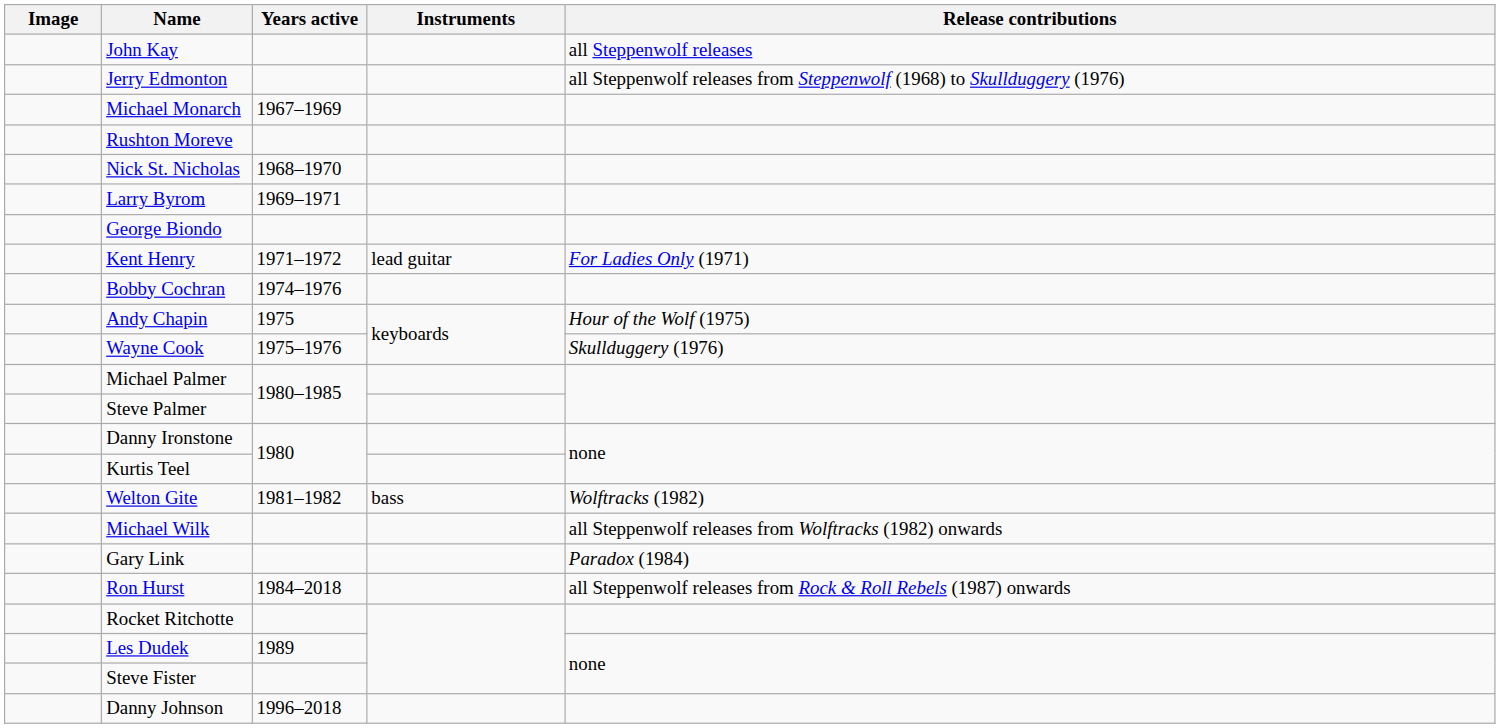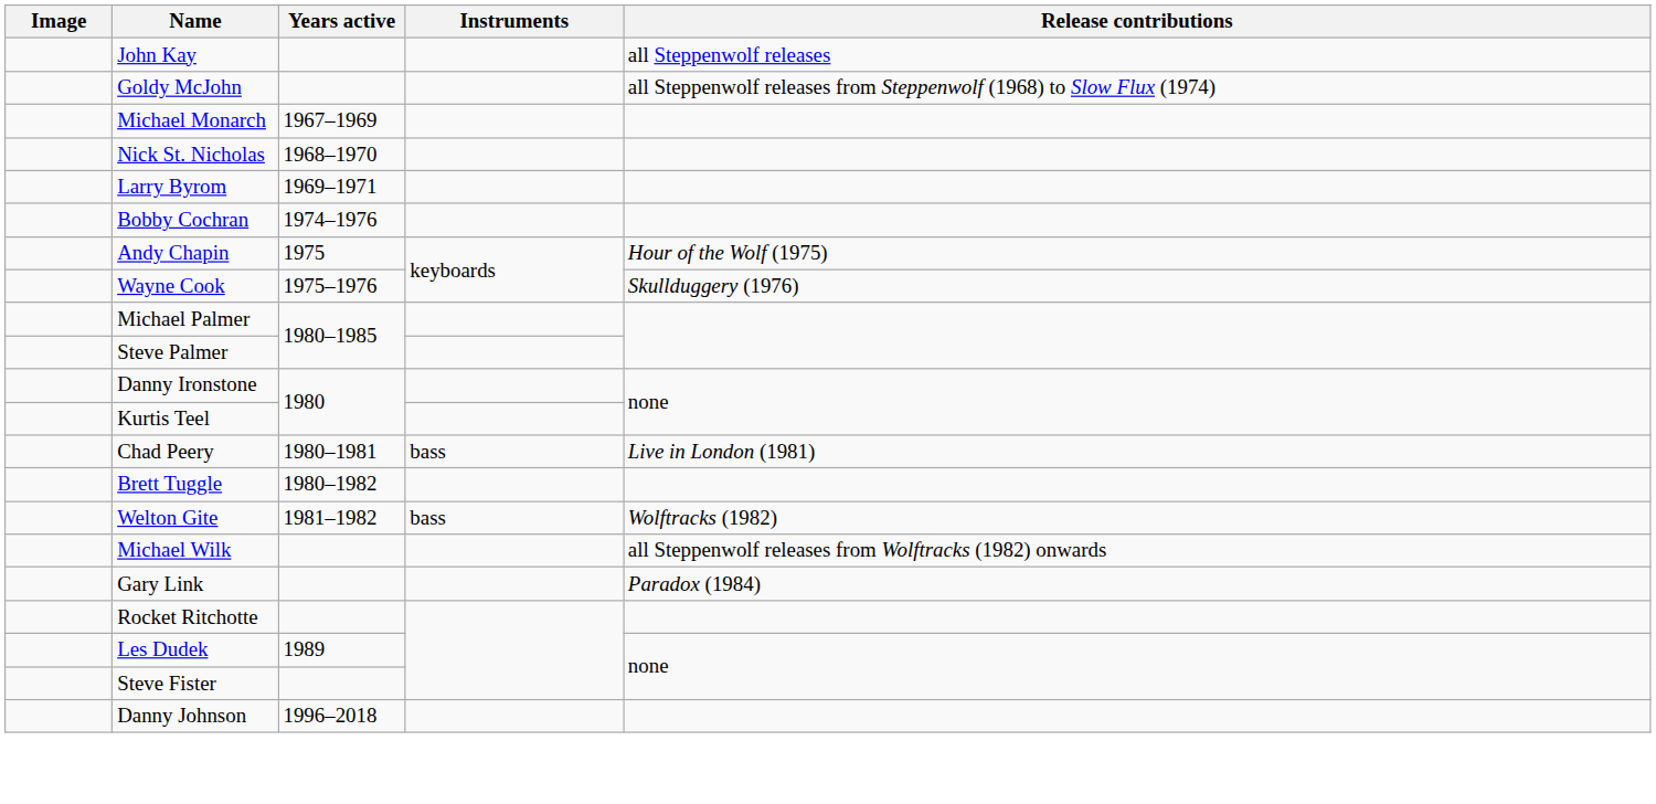 <table class="wikitable" border="1" width=100%>
 <tr>
 <th width="75">Image</th>
 <th width="120">Name</th>
 <th width="90">Years active</th>
 <th width="160">Instruments</th>
 <th>Release contributions</th>
 </tr>
 <tr>
 <td></td>
 <td><a href='#'>John Kay</a></td>
 <td></td>
 <td></td>
 <td>all <a href='#'>Steppenwolf releases</a></td>
 </tr>
 <tr>
 <td></td>
-<td><a href='#'>Jerry Edmonton</a></td>
+<td><a href='#'>Goldy McJohn</a></td>
 <td></td>
 <td></td>
-<td>all Steppenwolf releases from <em><a href='#'>Steppenwolf</a></em> (1968) to <em><a href='#'>Skullduggery</a></em> (1976)</td>
+<td>all Steppenwolf releases from <em>Steppenwolf</em> (1968) to <em><a href='#'>Slow Flux</a></em> (1974)</td>
 </tr>
 <tr>
 <td></td>
 <td><a href='#'>Michael Monarch</a></td>
 <td>1967–1969</td>
-<td></td>
-<td></td>
-</tr>
-<tr>
-<td></td>
-<td><a href='#'>Rushton Moreve</a></td>
-<td></td>
 <td></td>
 <td></td>
 </tr>
 <tr>
 <td></td>
 <td><a href='#'>Nick St. Nicholas</a></td>
 <td>1968–1970</td>
 <td></td>
 <td></td>
 </tr>
 <tr>
 <td></td>
 <td><a href='#'>Larry Byrom</a></td>
 <td>1969–1971</td>
 <td></td>
 <td></td>
-</tr>
-<tr>
-<td></td>
-<td><a href='#'>George Biondo</a></td>
-<td></td>
-<td></td>
-<td></td>
-</tr>
-<tr>
-<td></td>
-<td><a href='#'>Kent Henry</a></td>
-<td>1971–1972 </td>
-<td>lead guitar</td>
-<td><em><a href='#'>For Ladies Only</a></em> (1971)</td>
 </tr>
 <tr>
 <td></td>
 <td><a href='#'>Bobby Cochran</a></td>
 <td>1974–1976</td>
 <td></td>
 <td></td>
 </tr>
 <tr>
 <td></td>
 <td><a href='#'>Andy Chapin</a></td>
 <td>1975 </td>
 <td rowspan="2">keyboards</td>
 <td><em>Hour of the Wolf</em> (1975)</td>
 </tr>
 <tr>
 <td></td>
 <td><a href='#'>Wayne Cook</a></td>
 <td>1975–1976</td>
 <td><em>Skullduggery</em> (1976)</td>
 </tr>
 <tr>
 <td></td>
 <td>Michael Palmer</td>
 <td rowspan="2">1980–1985</td>
 <td></td>
 <td rowspan="2"></td>
 </tr>
 <tr>
 <td></td>
 <td>Steve Palmer</td>
 <td></td>
 </tr>
 <tr>
 <td></td>
 <td>Danny Ironstone</td>
 <td rowspan="2">1980</td>
 <td></td>
 <td rowspan="2">none</td>
 </tr>
 <tr>
 <td></td>
 <td>Kurtis Teel</td>
 <td></td>
 </tr>
 <tr>
 <td></td>
+<td>Chad Peery</td>
+<td>1980–1981</td>
+<td>bass</td>
+<td><em>Live in London</em> (1981)</td>
+</tr>
+<tr>
+<td></td>
+<td><a href='#'>Brett Tuggle</a></td>
+<td>1980–1982 </td>
+<td></td>
+<td></td>
+</tr>
+<tr>
+<td></td>
 <td><a href='#'>Welton Gite</a></td>
 <td>1981–1982</td>
 <td>bass</td>
 <td><em>Wolftracks</em> (1982)</td>
 </tr>
 <tr>
 <td></td>
 <td><a href='#'>Michael Wilk</a></td>
 <td></td>
 <td></td>
 <td>all Steppenwolf releases from <em>Wolftracks</em> (1982) onwards</td>
 </tr>
 <tr>
 <td></td>
 <td>Gary Link</td>
 <td></td>
 <td></td>
 <td><em>Paradox</em> (1984)</td>
-</tr>
-<tr>
-<td></td>
-<td><a href='#'>Ron Hurst</a></td>
-<td>1984–2018</td>
-<td></td>
-<td>all Steppenwolf releases from <em><a href='#'>Rock & Roll Rebels</a></em> (1987) onwards</td>
 </tr>
 <tr>
 <td></td>
 <td>Rocket Ritchotte</td>
 <td></td>
 <td rowspan="3"></td>
 <td></td>
 </tr>
 <tr>
 <td></td>
 <td><a href='#'>Les Dudek</a></td>
 <td>1989</td>
 <td rowspan="2">none</td>
 </tr>
 <tr>
 <td></td>
 <td>Steve Fister</td>
 <td></td>
 </tr>
 <tr>
 <td></td>
 <td>Danny Johnson</td>
 <td>1996–2018</td>
 <td></td>
 <td></td>
 </tr>
 </table>
